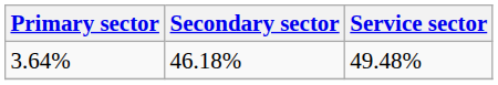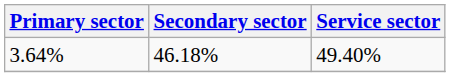 <table class="wikitable" border="1">
 <tr>
 <th><a href='#'>Primary sector</a></th>
 <th><a href='#'>Secondary sector</a></th>
 <th><a href='#'>Service sector</a></th>
 </tr>
 <tr>
 <td>3.64%</td>
 <td>46.18%</td>
-<td>49.48%</td>
+<td>49.40%</td>
 </tr>
 <tr>
 </tr>
 </table>
